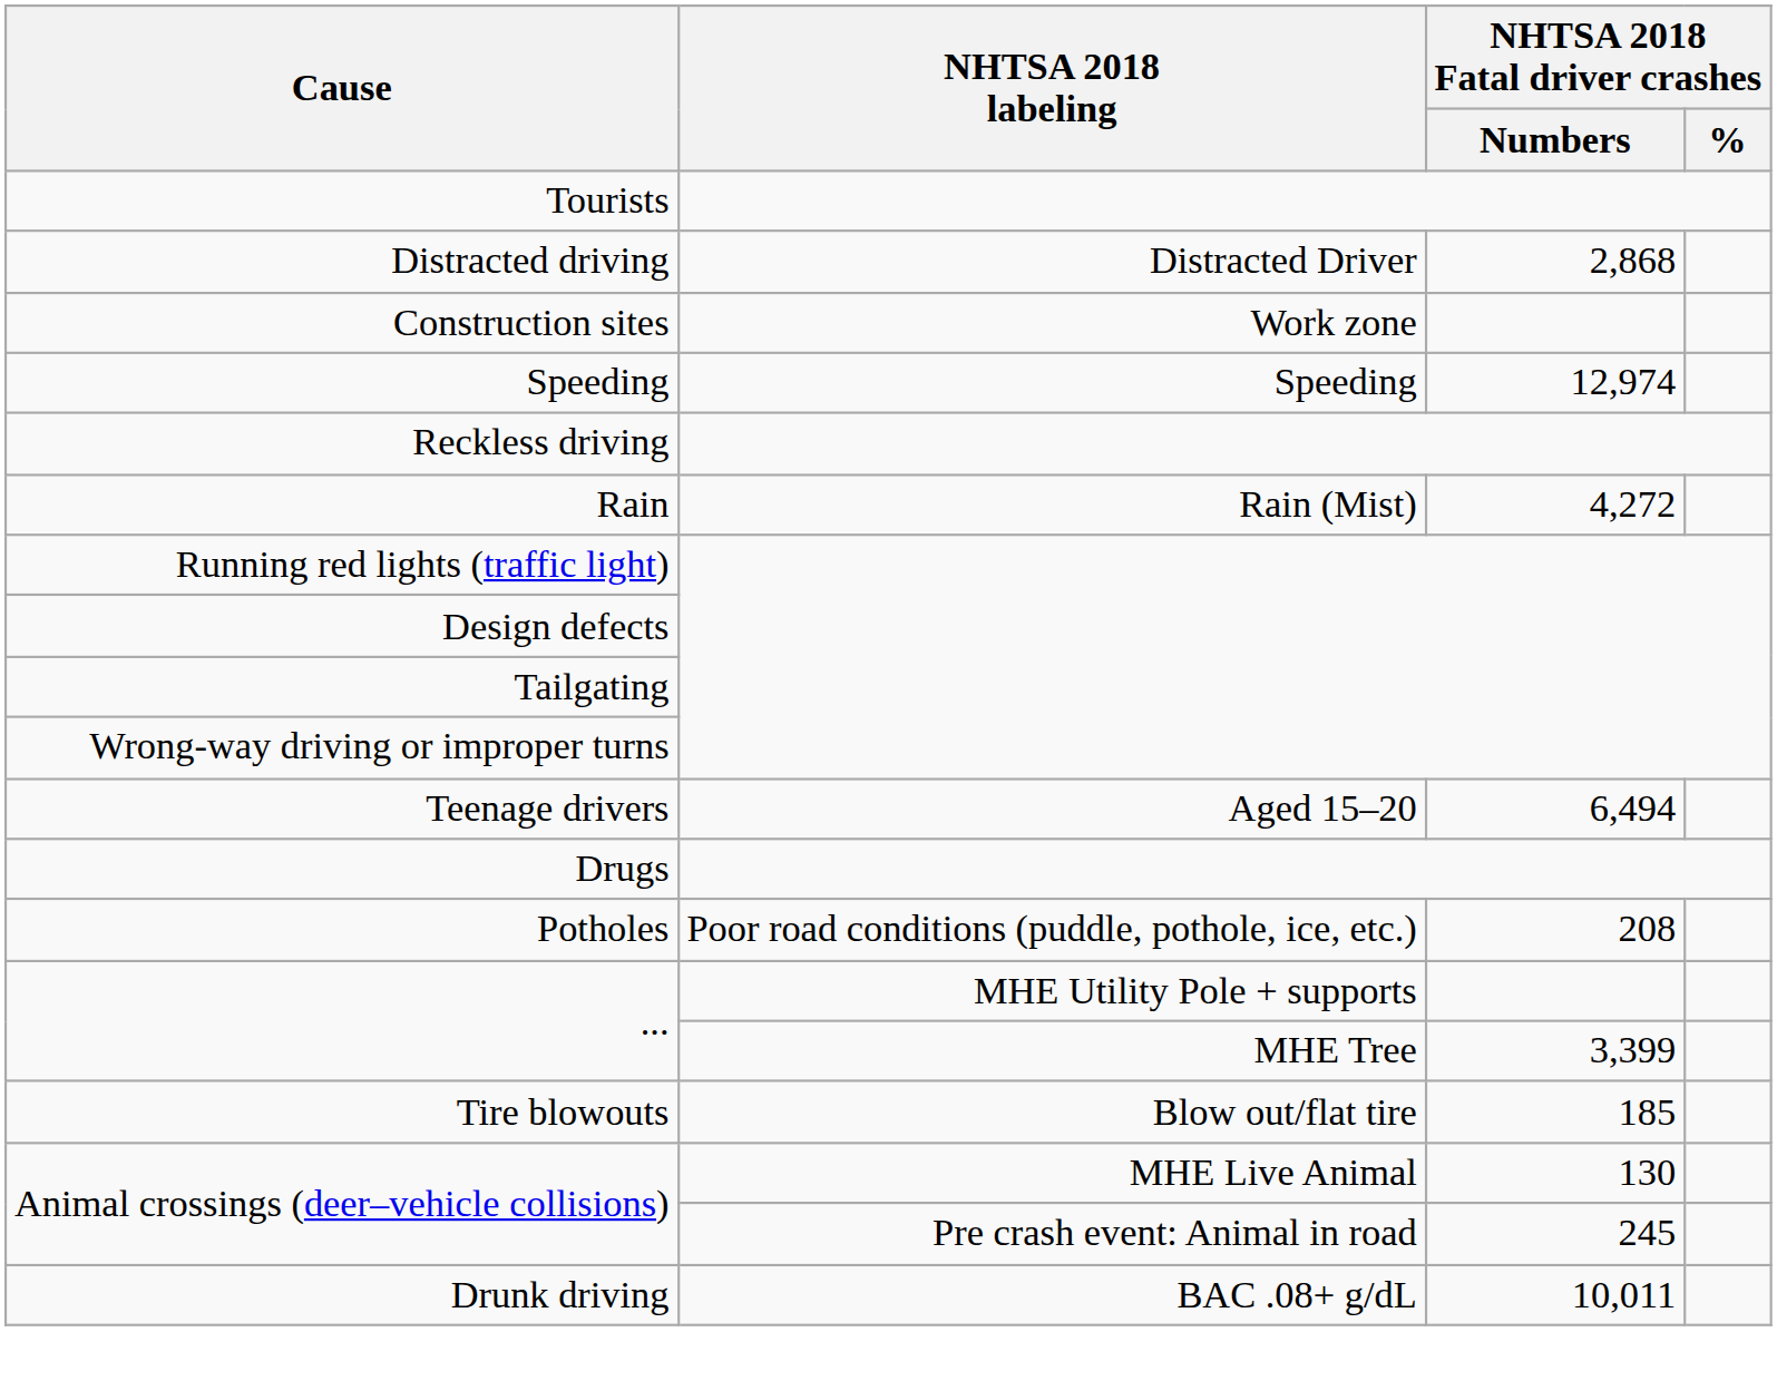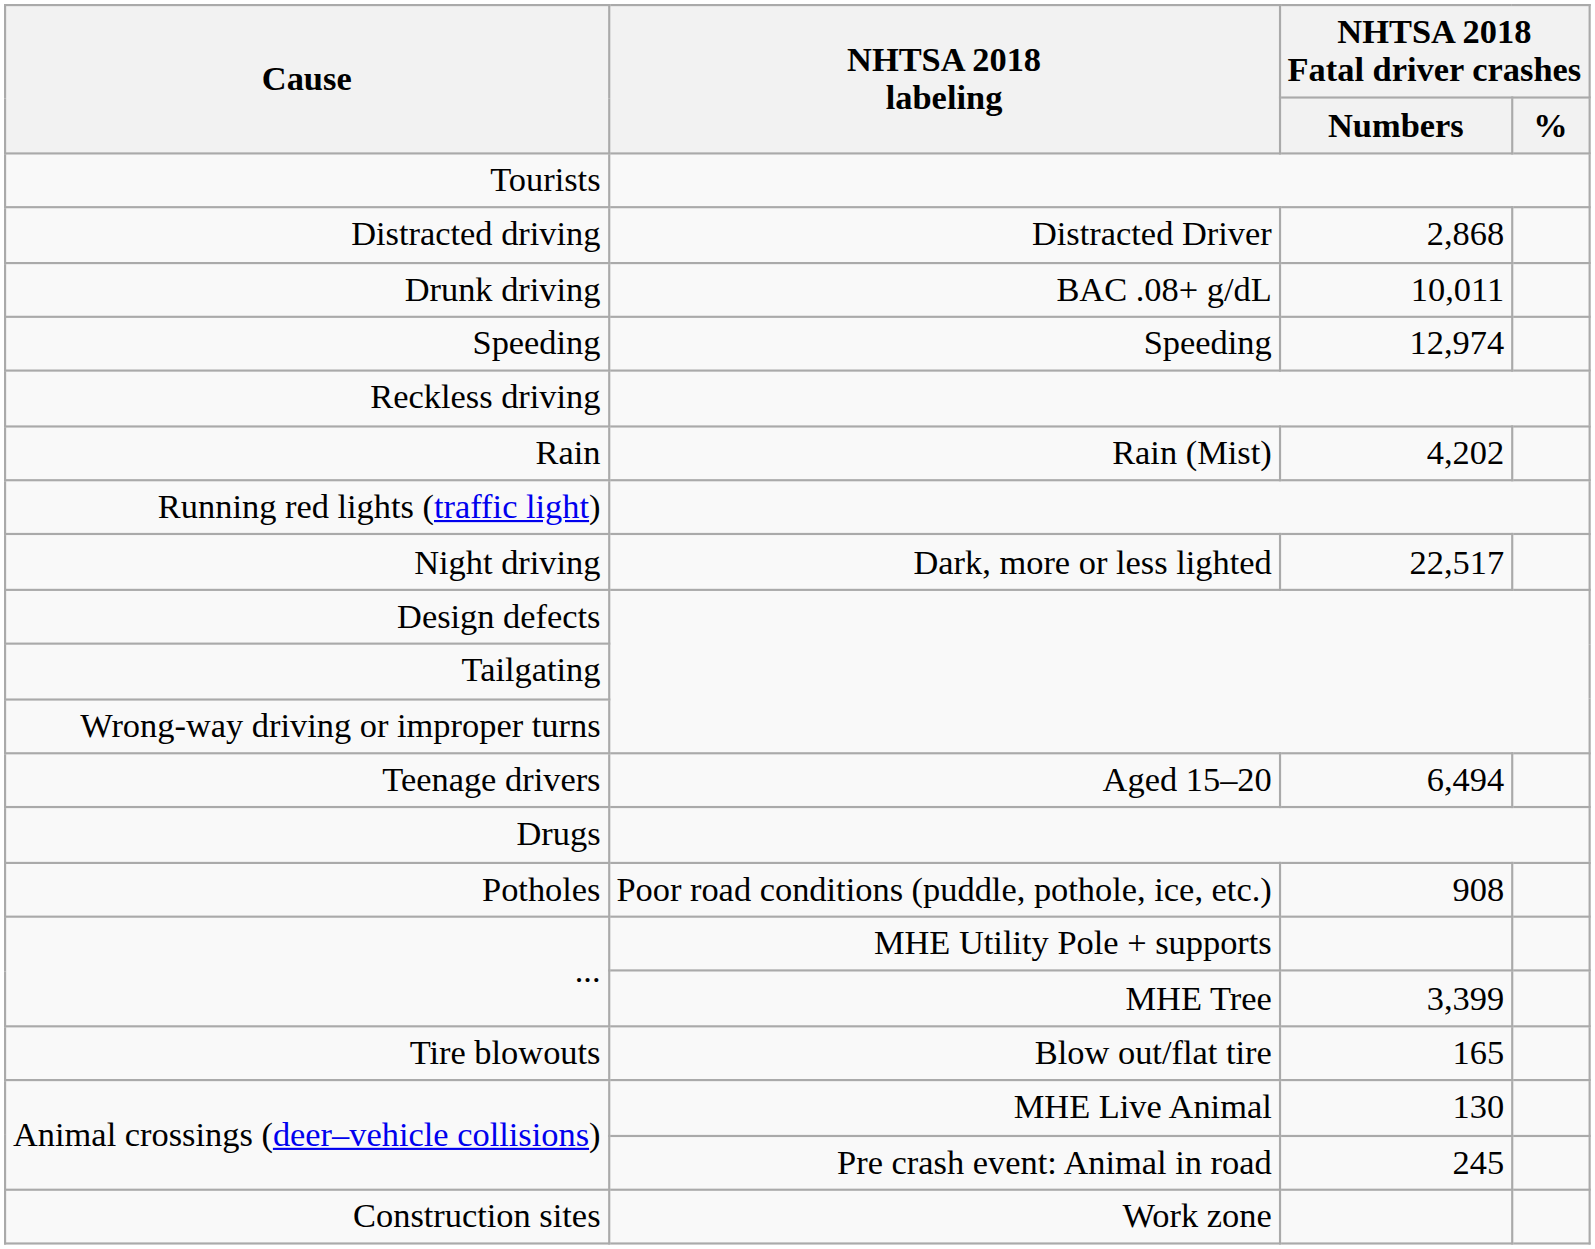 <table class= "wikitable sortable col1left col2left" style=text-align:right>
 <tr>
 <th rowspan=2>Cause</th>
 <th rowspan=2>NHTSA 2018 <br>labeling</th>
 <th colspan=2>NHTSA 2018 <br>Fatal driver crashes</th>
 </tr>
 <tr>
 <th>Numbers</th>
 <th>%</th>
 </tr>
 <tr>
 <td>Tourists</td>
 </tr>
 <tr>
 <td>Distracted driving</td>
 <td> Distracted Driver</td>
 <td>2,868</td>
 <td></td>
 </tr>
 <tr>
-<td>Construction sites</td>
-<td>Work zone</td>
-<td> </td>
+<td>Drunk driving</td>
+<td>BAC .08+ g/dL</td>
+<td>10,011</td>
 <td></td>
 </tr>
 <tr>
 <td>Speeding</td>
 <td> Speeding</td>
 <td>12,974</td>
 <td> </td>
 </tr>
 <tr>
 <td>Reckless driving</td>
 </tr>
 <tr>
 <td>Rain</td>
 <td>Rain (Mist)</td>
-<td>4,272</td>
+<td>4,202</td>
 <td></td>
 </tr>
 <tr>
 <td>Running red lights (<a href='#'>traffic light</a>)</td>
+</tr>
+<tr>
+<td>Night driving</td>
+<td>Dark, more or less lighted</td>
+<td>22,517</td>
+<td></td>
 </tr>
 <tr>
 <td>Design defects</td>
 </tr>
 <tr>
 <td>Tailgating</td>
 </tr>
 <tr>
 <td>Wrong-way driving or improper turns</td>
 </tr>
 <tr>
 <td>Teenage drivers</td>
 <td>Aged 15–20</td>
 <td>6,494</td>
 <td></td>
 </tr>
 <tr>
 <td>Drugs</td>
 </tr>
 <tr>
 <td>Potholes</td>
 <td>Poor road conditions (puddle, pothole, ice, etc.)</td>
-<td>208</td>
+<td>908</td>
 <td></td>
 </tr>
 <tr>
 <td rowspan = "2">...</td>
 <td>MHE Utility Pole + supports</td>
 <td></td>
 <td></td>
 </tr>
 <tr>
 <td>MHE Tree</td>
 <td style=text-align:right>3,399</td>
 <td></td>
 </tr>
 <tr>
 <td>Tire blowouts</td>
 <td>Blow out/flat tire</td>
-<td>185</td>
+<td>165</td>
 <td></td>
 </tr>
 <tr>
 <td rowspan = "2">Animal crossings (<a href='#'>deer–vehicle collisions</a>)</td>
 <td>MHE Live Animal</td>
 <td>130</td>
 <td></td>
 </tr>
 <tr>
 <td>Pre crash event: Animal in road</td>
 <td style=text-align:right>245</td>
 <td></td>
 </tr>
 <tr>
-<td>Drunk driving</td>
-<td>BAC .08+ g/dL</td>
-<td>10,011</td>
+<td>Construction sites</td>
+<td>Work zone</td>
+<td> </td>
 <td></td>
 </tr>
 </table>
